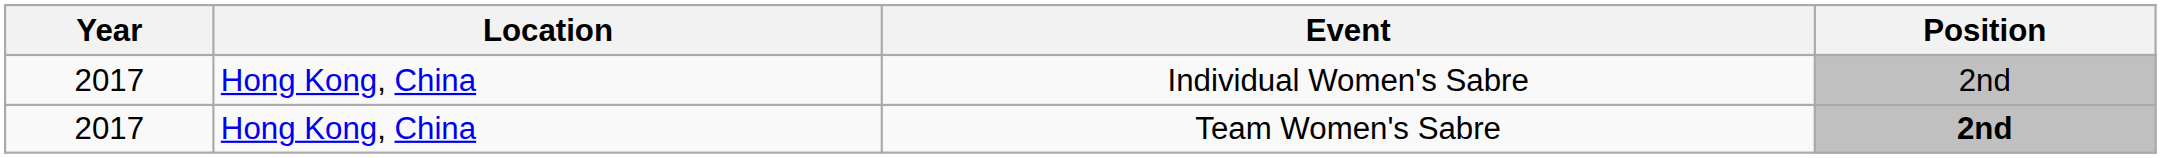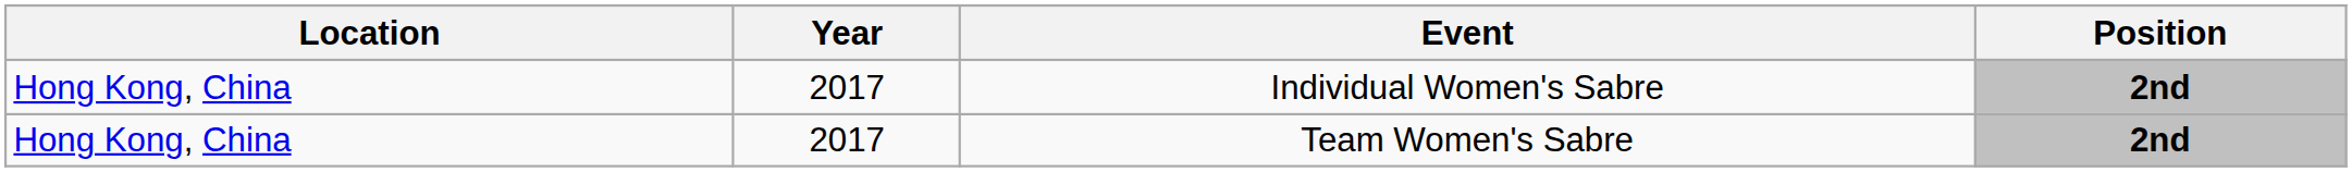 <table class="wikitable" width="50%" style="font-size:90%; text-align:center;">
 <tr>
+<th>Location</th>
 <th>Year</th>
-<th>Location</th>
 <th>Event</th>
 <th>Position</th>
 </tr>
 <tr>
+<td rowspan="1" align="left"> <a href='#'>Hong Kong</a>, <a href='#'>China</a></td>
 <td>2017</td>
-<td rowspan="1" align="left"> <a href='#'>Hong Kong</a>, <a href='#'>China</a></td>
 <td>Individual Women's Sabre</td>
-<td bgcolor="silver">2nd</td>
+<td bgcolor="silver"><strong>2nd</strong></td>
 </tr>
 <tr>
+<td rowspan="1" align="left"> <a href='#'>Hong Kong</a>, <a href='#'>China</a></td>
 <td>2017</td>
-<td rowspan="1" align="left"> <a href='#'>Hong Kong</a>, <a href='#'>China</a></td>
 <td>Team Women's Sabre</td>
 <td bgcolor="silver"><strong>2nd</strong></td>
 </tr>
 </table>
